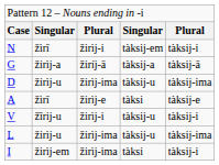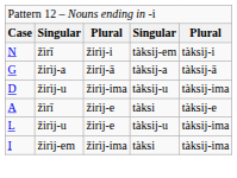 <table class="wikitable">
 <tr>
 <td colspan="5">Pattern 12 – <em>Nouns ending in</em> -i</td>
 </tr>
 <tr>
 <th>Case</th>
 <th>Singular</th>
 <th>Plural</th>
 <th>Singular</th>
 <th>Plural</th>
 </tr>
 <tr>
 <td><a href='#'>N</a></td>
 <td>žìrī</td>
 <td>žirìj-i</td>
 <td>tàksij-em</td>
 <td>tàksij-i</td>
 </tr>
 <tr>
 <td><a href='#'>G</a></td>
 <td>žirìj-a</td>
 <td>žiríj-ā</td>
 <td>tàksij-a</td>
 <td>tàksij-ā</td>
 </tr>
 <tr>
 <td><a href='#'>D</a></td>
 <td>žirìj-u</td>
 <td>žirìj-ima</td>
 <td>tàksij-u</td>
 <td>tàksij-ima</td>
 </tr>
 <tr>
 <td><a href='#'>A</a></td>
 <td>žìrī</td>
 <td>žirìj-e</td>
 <td>tàksi</td>
 <td>tàksij-e</td>
 </tr>
 <tr>
-<td><a href='#'>V</a></td>
-<td>žȉrij-u</td>
-<td>žirìj-i</td>
-<td>tàksij-u</td>
-<td>tàksij-i</td>
-</tr>
-<tr>
 <td><a href='#'>L</a></td>
 <td>žirìj-u</td>
-<td>žirìj-ima</td>
+<td>žirìj-e</td>
 <td>tàksij-u</td>
 <td>tàksij-ima</td>
 </tr>
 <tr>
 <td><a href='#'>I</a></td>
 <td>žirìj-em</td>
 <td>žirìj-ima</td>
 <td>tàksi</td>
-<td>tàksij-i</td>
+<td>tàksij-ima</td>
 </tr>
 </table>
